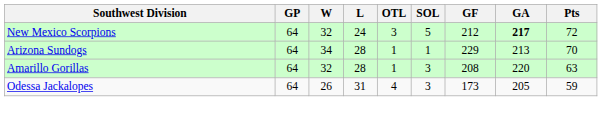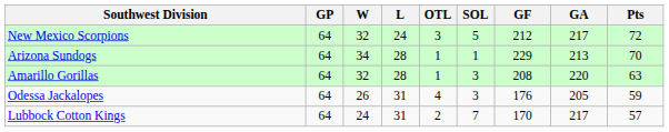 <table class="wikitable">
 <tr>
 <th width="40%" bgcolor="#e0e0e0">Southwest Division</th>
 <th width="5%" bgcolor="#e0e0e0">GP</th>
 <th width="5%" bgcolor="#e0e0e0">W</th>
 <th width="5%" bgcolor="#e0e0e0">L</th>
 <th width="5%" bgcolor="#e0e0e0">OTL</th>
 <th width="5%" bgcolor="#e0e0e0">SOL</th>
 <th width="7.5%" bgcolor="#e0e0e0">GF</th>
 <th width="7.5%" bgcolor="#e0e0e0">GA</th>
 <th width="7.5%" bgcolor="#e0e0e0">Pts</th>
 </tr>
 <tr align="center" bgcolor="#CCFFCC">
 <td align="left"><a href='#'>New Mexico Scorpions</a></td>
 <td>64</td>
 <td>32</td>
 <td>24</td>
 <td>3</td>
 <td>5</td>
 <td>212</td>
-<td><strong>217</strong></td>
+<td>217</td>
 <td>72</td>
 </tr>
 <tr align="center" bgcolor="#CCFFCC">
 <td align="left"><a href='#'>Arizona Sundogs</a></td>
 <td>64</td>
 <td>34</td>
 <td>28</td>
 <td>1</td>
 <td>1</td>
 <td>229</td>
 <td>213</td>
 <td>70</td>
 </tr>
 <tr align="center" bgcolor="#CCFFCC">
 <td align="left"><a href='#'>Amarillo Gorillas</a></td>
 <td>64</td>
 <td>32</td>
 <td>28</td>
 <td>1</td>
 <td>3</td>
 <td>208</td>
 <td>220</td>
 <td>63</td>
 </tr>
 <tr align="center">
 <td align="left"><a href='#'>Odessa Jackalopes</a></td>
 <td>64</td>
 <td>26</td>
 <td>31</td>
 <td>4</td>
 <td>3</td>
-<td>173</td>
+<td>176</td>
 <td>205</td>
 <td>59</td>
 </tr>
+<tr align="center">
+<td align="left"><a href='#'>Lubbock Cotton Kings</a></td>
+<td>64</td>
+<td>24</td>
+<td>31</td>
+<td>2</td>
+<td>7</td>
+<td>170</td>
+<td>217</td>
+<td>57</td>
+</tr>
 </table>
